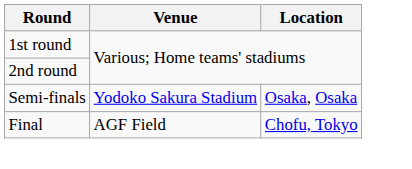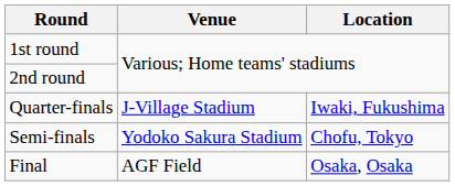 <table class="wikitable" style="text-align: left">
 <tr>
 <th>Round</th>
 <th>Venue</th>
 <th>Location</th>
 </tr>
 <tr>
 <td>1st round</td>
 <td rowspan="2" colspan="2">Various; Home teams' stadiums</td>
 </tr>
 <tr>
 <td>2nd round</td>
 </tr>
 <tr>
+<td>Quarter-finals</td>
+<td><a href='#'>J-Village Stadium</a></td>
+<td><a href='#'>Iwaki, Fukushima</a></td>
+</tr>
+<tr>
 <td>Semi-finals</td>
 <td><a href='#'>Yodoko Sakura Stadium</a></td>
-<td><a href='#'>Osaka</a>, <a href='#'>Osaka</a></td>
+<td><a href='#'>Chofu, Tokyo</a></td>
 </tr>
 <tr>
 <td>Final</td>
 <td>AGF Field</td>
-<td><a href='#'>Chofu, Tokyo</a></td>
+<td><a href='#'>Osaka</a>, <a href='#'>Osaka</a></td>
 </tr>
 </table>
